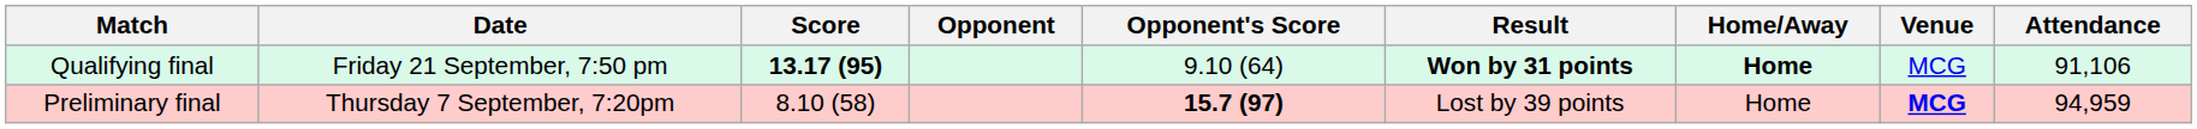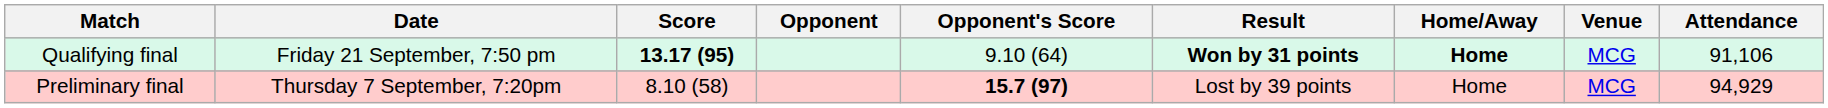 <table class="wikitable" style="font-size:90%; text-align:center; width: 100%; margin-left: auto; margin-right: auto;">
 <tr>
 <th>Match</th>
 <th>Date</th>
 <th>Score</th>
 <th>Opponent</th>
 <th>Opponent's Score</th>
 <th>Result</th>
 <th>Home/Away</th>
 <th>Venue</th>
 <th>Attendance</th>
 </tr>
 <tr style="background:#d9f9e9;">
 <td>Qualifying final</td>
 <td>Friday 21 September, 7:50 pm</td>
 <td><strong>13.17 (95)</strong></td>
 <td></td>
 <td>9.10 (64)</td>
 <td><strong>Won by 31 points</strong></td>
 <td><strong>Home</strong></td>
 <td><a href='#'>MCG</a></td>
 <td>91,106</td>
 </tr>
 <tr style="background:#fcc;">
 <td>Preliminary final</td>
 <td>Thursday 7 September, 7:20pm</td>
 <td>8.10 (58)</td>
 <td></td>
 <td><strong>15.7 (97)</strong></td>
 <td>Lost by 39 points</td>
 <td>Home</td>
-<td><strong><a href='#'>MCG</a></strong></td>
-<td>94,959</td>
+<td><a href='#'>MCG</a></td>
+<td>94,929</td>
 </tr>
 </table>
